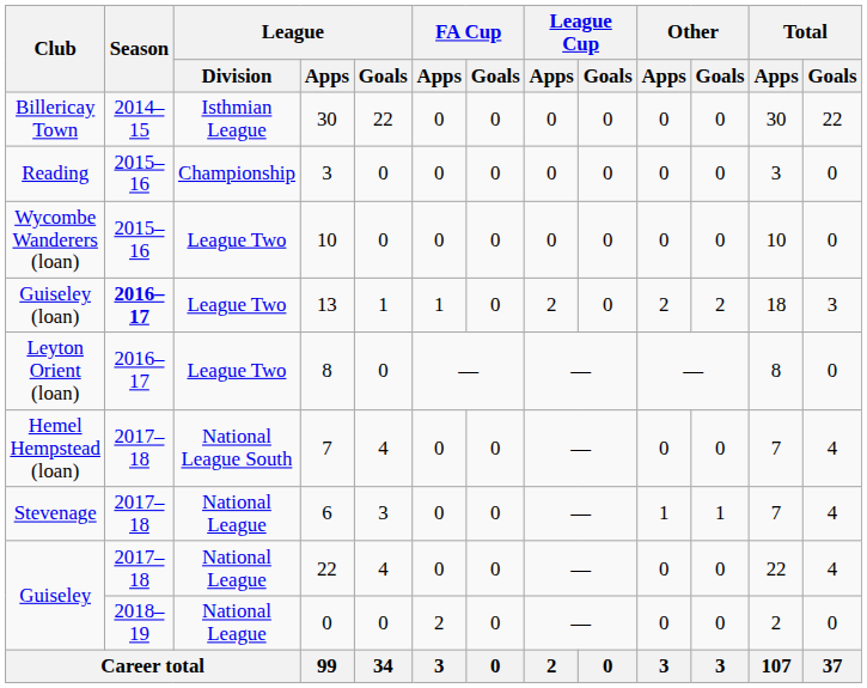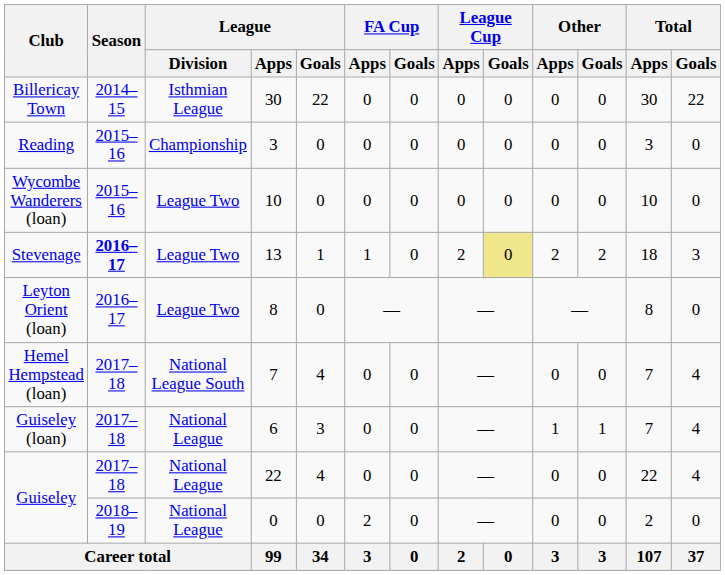 <table class="wikitable" style="text-align: center">
 <tr>
 <th rowspan=2>Club</th>
 <th rowspan=2>Season</th>
 <th colspan=3>League</th>
 <th colspan=2><a href='#'>FA Cup</a></th>
 <th colspan=2><a href='#'>League Cup</a></th>
 <th colspan=2>Other</th>
 <th colspan=2>Total</th>
 </tr>
 <tr>
 <th>Division</th>
 <th>Apps</th>
 <th>Goals</th>
 <th>Apps</th>
 <th>Goals</th>
 <th>Apps</th>
 <th>Goals</th>
 <th>Apps</th>
 <th>Goals</th>
 <th>Apps</th>
 <th>Goals</th>
 </tr>
 <tr>
 <td><a href='#'>Billericay Town</a></td>
 <td><a href='#'>2014–15</a></td>
 <td><a href='#'>Isthmian League</a></td>
 <td>30</td>
 <td>22</td>
 <td>0</td>
 <td>0</td>
 <td>0</td>
 <td>0</td>
 <td>0</td>
 <td>0</td>
 <td>30</td>
 <td>22</td>
 </tr>
 <tr>
 <td><a href='#'>Reading</a></td>
 <td><a href='#'>2015–16</a></td>
 <td><a href='#'>Championship</a></td>
 <td>3</td>
 <td>0</td>
 <td>0</td>
 <td>0</td>
 <td>0</td>
 <td>0</td>
 <td>0</td>
 <td>0</td>
 <td>3</td>
 <td>0</td>
 </tr>
 <tr>
 <td><a href='#'>Wycombe Wanderers</a> (loan)</td>
 <td><a href='#'>2015–16</a></td>
 <td><a href='#'>League Two</a></td>
 <td>10</td>
 <td>0</td>
 <td>0</td>
 <td>0</td>
 <td>0</td>
 <td>0</td>
 <td>0</td>
 <td>0</td>
 <td>10</td>
 <td>0</td>
 </tr>
 <tr>
-<td><a href='#'>Guiseley</a> (loan)</td>
+<td><a href='#'>Stevenage</a></td>
 <td><strong><a href='#'>2016–17</a></strong></td>
 <td><a href='#'>League Two</a></td>
 <td>13</td>
 <td>1</td>
 <td>1</td>
 <td>0</td>
 <td>2</td>
-<td>0</td>
+<td style="background: khaki;">0</td>
 <td>2</td>
 <td>2</td>
 <td>18</td>
 <td>3</td>
 </tr>
 <tr>
 <td><a href='#'>Leyton Orient</a> (loan)</td>
 <td><a href='#'>2016–17</a></td>
 <td><a href='#'>League Two</a></td>
 <td>8</td>
 <td>0</td>
 <td colspan="2">—</td>
 <td colspan="2">—</td>
 <td colspan="2">—</td>
 <td>8</td>
 <td>0</td>
 </tr>
 <tr>
 <td><a href='#'>Hemel Hempstead</a> (loan)</td>
 <td><a href='#'>2017–18</a></td>
 <td><a href='#'>National League South</a></td>
 <td>7</td>
 <td>4</td>
 <td>0</td>
 <td>0</td>
 <td colspan="2">—</td>
 <td>0</td>
 <td>0</td>
 <td>7</td>
 <td>4</td>
 </tr>
 <tr>
-<td><a href='#'>Stevenage</a></td>
+<td><a href='#'>Guiseley</a> (loan)</td>
 <td><a href='#'>2017–18</a></td>
 <td><a href='#'>National League</a></td>
 <td>6</td>
 <td>3</td>
 <td>0</td>
 <td>0</td>
 <td colspan="2">—</td>
 <td>1</td>
 <td>1</td>
 <td>7</td>
 <td>4</td>
 </tr>
 <tr>
 <td rowspan=2><a href='#'>Guiseley</a></td>
 <td><a href='#'>2017–18</a></td>
 <td><a href='#'>National League</a></td>
 <td>22</td>
 <td>4</td>
 <td>0</td>
 <td>0</td>
 <td colspan="2">—</td>
 <td>0</td>
 <td>0</td>
 <td>22</td>
 <td>4</td>
 </tr>
 <tr>
 <td><a href='#'>2018–19</a></td>
 <td><a href='#'>National League</a></td>
 <td>0</td>
 <td>0</td>
 <td>2</td>
 <td>0</td>
 <td colspan="2">—</td>
 <td>0</td>
 <td>0</td>
 <td>2</td>
 <td>0</td>
 </tr>
 <tr>
 <th colspan="3">Career total</th>
 <th>99</th>
 <th>34</th>
 <th>3</th>
 <th>0</th>
 <th>2</th>
 <th>0</th>
 <th>3</th>
 <th>3</th>
 <th>107</th>
 <th>37</th>
 </tr>
 </table>
